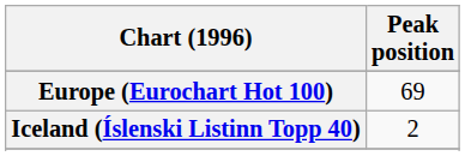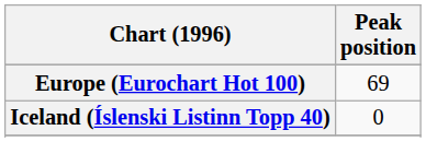 <table class="wikitable sortable plainrowheaders" style="text-align:center">
 <tr>
 <th>Chart (1996)</th>
 <th>Peak<br>position</th>
 </tr>
 <tr>
 </tr>
 <tr>
 <th scope="row">Europe (<a href='#'>Eurochart Hot 100</a>)</th>
 <td>69</td>
 </tr>
 <tr>
 <th scope="row">Iceland (<a href='#'>Íslenski Listinn Topp 40</a>)</th>
-<td>2</td>
+<td>0</td>
 </tr>
 <tr>
 </tr>
 <tr>
 </tr>
 <tr>
 </tr>
 </table>
